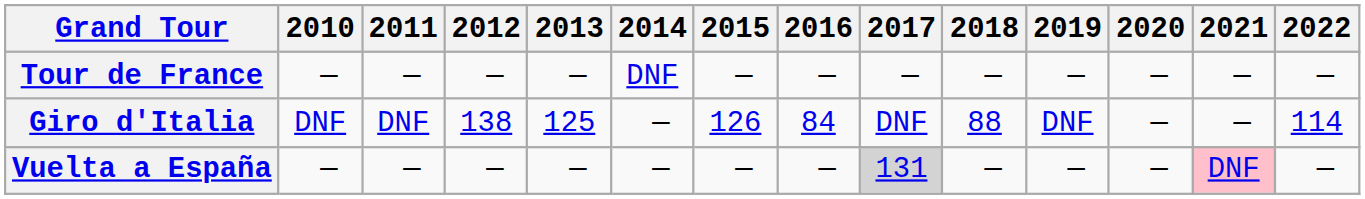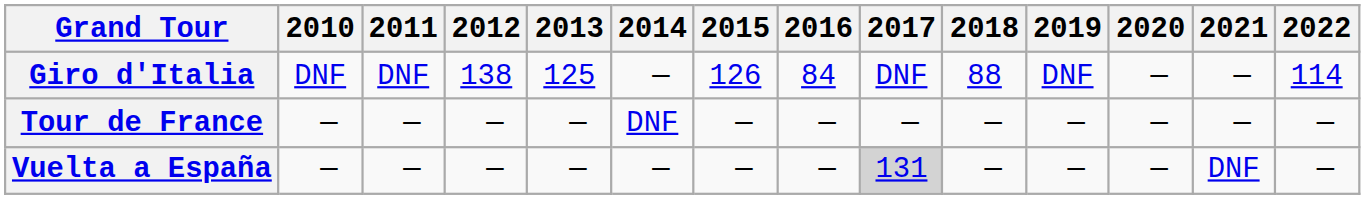 <table class="wikitable plainrowheaders">
 <tr>
 <th scope="col"><a href='#'>Grand Tour</a></th>
 <th scope="col">2010</th>
 <th scope="col">2011</th>
 <th scope="col">2012</th>
 <th scope="col">2013</th>
 <th scope="col">2014</th>
 <th scope="col">2015</th>
 <th scope="col">2016</th>
 <th scope="col">2017</th>
 <th scope="col">2018</th>
 <th scope="col">2019</th>
 <th scope="col">2020</th>
 <th scope="col">2021</th>
 <th scope="col">2022</th>
 </tr>
 <tr style="text-align:center;">
+<th scope="row"> <a href='#'>Giro d'Italia</a></th>
+<td style="text-align:center;"><a href='#'>DNF</a></td>
+<td style="text-align:center;"><a href='#'>DNF</a></td>
+<td style="text-align:center;"><a href='#'>138</a></td>
+<td style="text-align:center;"><a href='#'>125</a></td>
+<td style="text-align:center;"> —</td>
+<td style="text-align:center;"><a href='#'>126</a></td>
+<td style="text-align:center;"><a href='#'>84</a></td>
+<td style="text-align:center;"><a href='#'>DNF</a></td>
+<td style="text-align:center;"><a href='#'>88</a></td>
+<td style="text-align:center;"><a href='#'>DNF</a></td>
+<td style="text-align:center;"> —</td>
+<td style="text-align:center;"> —</td>
+<td style="text-align:center;"><a href='#'>114</a></td>
+</tr>
+<tr style="text-align:center;">
 <th scope="row"> <a href='#'>Tour de France</a></th>
 <td style="text-align:center;"> —</td>
 <td style="text-align:center;"> —</td>
 <td style="text-align:center;"> —</td>
 <td style="text-align:center;"> —</td>
 <td style="text-align:center;"><a href='#'>DNF</a></td>
 <td style="text-align:center;"> —</td>
 <td style="text-align:center;"> —</td>
 <td style="text-align:center;"> —</td>
 <td style="text-align:center;"> —</td>
 <td style="text-align:center;"> —</td>
 <td style="text-align:center;"> —</td>
 <td style="text-align:center;"> —</td>
 <td style="text-align:center;"> —</td>
 </tr>
 <tr style="text-align:center;">
-<th scope="row"> <a href='#'>Giro d'Italia</a></th>
-<td style="text-align:center;"><a href='#'>DNF</a></td>
-<td style="text-align:center;"><a href='#'>DNF</a></td>
-<td style="text-align:center;"><a href='#'>138</a></td>
-<td style="text-align:center;"><a href='#'>125</a></td>
-<td style="text-align:center;"> —</td>
-<td style="text-align:center;"><a href='#'>126</a></td>
-<td style="text-align:center;"><a href='#'>84</a></td>
-<td style="text-align:center;"><a href='#'>DNF</a></td>
-<td style="text-align:center;"><a href='#'>88</a></td>
-<td style="text-align:center;"><a href='#'>DNF</a></td>
-<td style="text-align:center;"> —</td>
-<td style="text-align:center;"> —</td>
-<td style="text-align:center;"><a href='#'>114</a></td>
-</tr>
-<tr style="text-align:center;">
 <th scope="row"> <a href='#'>Vuelta a España</a></th>
 <td style="text-align:center;"> —</td>
 <td style="text-align:center;"> —</td>
 <td style="text-align:center;"> —</td>
 <td style="text-align:center;"> —</td>
 <td style="text-align:center;"> —</td>
 <td style="text-align:center;"> —</td>
 <td style="text-align:center;"> —</td>
 <td style="background: lightgrey; text-align:center;"><a href='#'>131</a></td>
 <td style="text-align:center;"> —</td>
 <td style="text-align:center;"> —</td>
 <td style="text-align:center;"> —</td>
-<td style="background: pink; text-align:center;"><a href='#'>DNF</a></td>
+<td style="text-align:center;"><a href='#'>DNF</a></td>
 <td style="text-align:center;"> —</td>
 </tr>
 </table>
